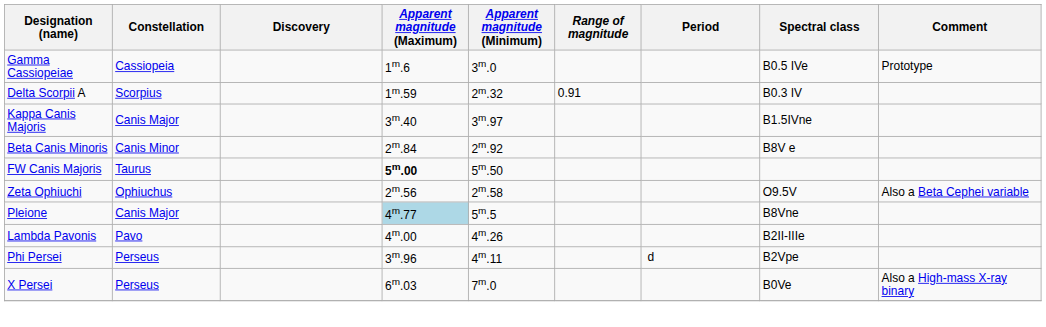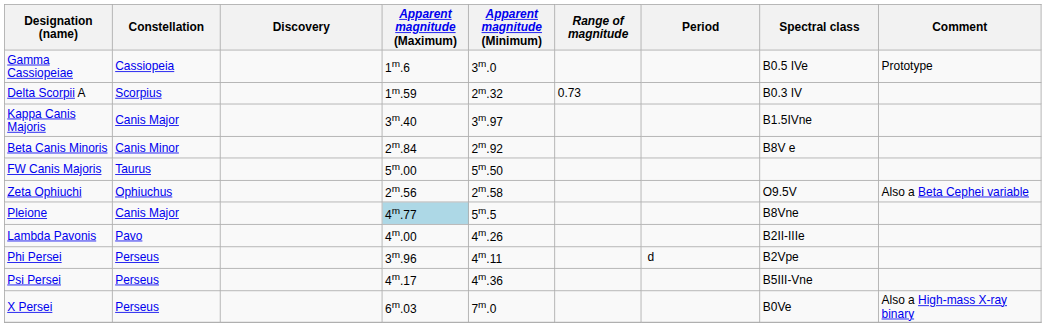 <table class="wikitable sortable" style="font-size:90%;">
 <tr bgcolor="#efefef">
 <th width="10%"><strong>Designation (name)</strong></th>
 <th width="10%"><strong>Constellation</strong></th>
 <th width="15%"><strong>Discovery</strong></th>
 <th width="8%"><em><a href='#'>Apparent magnitude</a></em> (Maximum)</th>
 <th width="8%"><em><a href='#'>Apparent magnitude</a></em> (Minimum)</th>
 <th width="8%"><em>Range of magnitude</em></th>
 <th width="11%"><strong>Period</strong></th>
 <th style="width:11%;"><strong>Spectral class</strong></th>
 <th width="15%"><strong>Comment</strong></th>
 </tr>
 <tr -->
 <td><a href='#'>Gamma Cassiopeiae</a></td>
 <td><a href='#'>Cassiopeia</a></td>
 <td> </td>
 <td>1<sup>m</sup>.6</td>
 <td>3<sup>m</sup>.0</td>
 <td></td>
 <td></td>
 <td>B0.5 IVe</td>
 <td>Prototype</td>
 </tr>
 <tr>
 <td><a href='#'>Delta Scorpii</a> A</td>
 <td><a href='#'>Scorpius</a></td>
 <td></td>
 <td>1<sup>m</sup>.59</td>
 <td>2<sup>m</sup>.32</td>
-<td>0.91</td>
+<td>0.73</td>
 <td></td>
 <td>B0.3 IV</td>
 <td></td>
 </tr>
 <tr -->
 <td><a href='#'>Kappa Canis Majoris</a></td>
 <td><a href='#'>Canis Major</a></td>
 <td> </td>
 <td>3<sup>m</sup>.40</td>
 <td>3<sup>m</sup>.97</td>
 <td></td>
 <td></td>
 <td>B1.5IVne</td>
 <td> </td>
 </tr>
 <tr>
 <td><a href='#'>Beta Canis Minoris</a></td>
 <td><a href='#'>Canis Minor</a></td>
 <td></td>
 <td>2<sup>m</sup>.84</td>
 <td>2<sup>m</sup>.92</td>
 <td></td>
 <td></td>
 <td>B8V e</td>
 <td></td>
 </tr>
 <tr -->
 <td><a href='#'>FW Canis Majoris</a></td>
 <td><a href='#'>Taurus</a></td>
 <td> </td>
-<td><strong>5<sup>m</sup>.00</strong></td>
+<td>5<sup>m</sup>.00</td>
 <td>5<sup>m</sup>.50</td>
 <td></td>
 <td></td>
 <td></td>
 <td> </td>
 </tr>
 <tr>
 <td><a href='#'>Zeta Ophiuchi</a></td>
 <td><a href='#'>Ophiuchus</a></td>
 <td></td>
 <td>2<sup>m</sup>.56</td>
 <td>2<sup>m</sup>.58</td>
 <td></td>
 <td></td>
 <td>O9.5V</td>
 <td>Also a <a href='#'>Beta Cephei variable</a></td>
 </tr>
 <tr>
 <td><a href='#'>Pleione</a></td>
 <td><a href='#'>Canis Major</a></td>
 <td></td>
 <td style="background: lightblue;">4<sup>m</sup>.77</td>
 <td>5<sup>m</sup>.5</td>
 <td></td>
 <td></td>
 <td>B8Vne</td>
 <td></td>
 </tr>
 <tr -->
 <td><a href='#'>Lambda Pavonis</a></td>
 <td><a href='#'>Pavo</a></td>
 <td> </td>
 <td>4<sup>m</sup>.00</td>
 <td>4<sup>m</sup>.26</td>
 <td></td>
 <td></td>
 <td>B2II-IIIe</td>
 <td> </td>
 </tr>
 <tr -->
 <td><a href='#'>Phi Persei</a></td>
 <td><a href='#'>Perseus</a></td>
 <td> </td>
 <td>3<sup>m</sup>.96</td>
 <td>4<sup>m</sup>.11</td>
 <td></td>
 <td> d</td>
 <td>B2Vpe</td>
 <td> </td>
 </tr>
 <tr -->
+<td><a href='#'>Psi Persei</a></td>
+<td><a href='#'>Perseus</a></td>
+<td> </td>
+<td>4<sup>m</sup>.17</td>
+<td>4<sup>m</sup>.36</td>
+<td></td>
+<td></td>
+<td>B5III-Vne</td>
+<td> </td>
+</tr>
+<tr -->
 <td><a href='#'>X Persei</a></td>
 <td><a href='#'>Perseus</a></td>
 <td> </td>
 <td>6<sup>m</sup>.03</td>
 <td>7<sup>m</sup>.0</td>
 <td></td>
 <td></td>
 <td>B0Ve</td>
 <td>Also a <a href='#'>High-mass X-ray binary</a></td>
 </tr>
 <tr -->
 </tr>
 </table>
